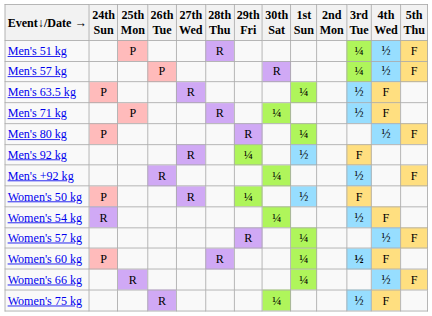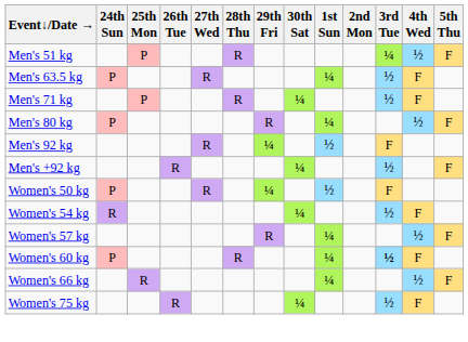 <table class="wikitable" style="margin:0.5em auto; font-size:90%; line-height:1.25em; text-align:center;">
 <tr>
 <th>Event↓/Date →</th>
 <th>24th<br>Sun</th>
 <th>25th<br>Mon</th>
 <th>26th<br>Tue</th>
 <th>27th<br>Wed</th>
 <th>28th<br>Thu</th>
 <th>29th<br>Fri</th>
 <th>30th<br>Sat</th>
 <th>1st<br>Sun</th>
 <th>2nd<br>Mon</th>
 <th>3rd<br>Tue</th>
 <th>4th<br>Wed</th>
 <th>5th<br>Thu</th>
 </tr>
 <tr>
 <td align="left"><a href='#'>Men's 51 kg</a></td>
 <td></td>
 <td bgcolor="#FFBBBB">P</td>
 <td></td>
 <td></td>
 <td bgcolor="#D0A9F5">R</td>
 <td></td>
 <td></td>
-<td></td>
-<td></td>
-<td bgcolor="#AFF55B">¼</td>
-<td bgcolor="#97DEFF">½</td>
-<td bgcolor="#FFDF80">F</td>
-</tr>
-<tr>
-<td align="left"><a href='#'>Men's 57 kg</a></td>
-<td></td>
-<td></td>
-<td bgcolor="#FFBBBB">P</td>
-<td></td>
-<td></td>
-<td></td>
-<td bgcolor="#D0A9F5">R</td>
 <td></td>
 <td></td>
 <td bgcolor="#AFF55B">¼</td>
 <td bgcolor="#97DEFF">½</td>
 <td bgcolor="#FFDF80">F</td>
 </tr>
 <tr>
 <td align="left"><a href='#'>Men's 63.5 kg</a></td>
 <td bgcolor="#FFBBBB">P</td>
 <td></td>
 <td></td>
 <td bgcolor="#D0A9F5">R</td>
 <td></td>
 <td></td>
 <td></td>
 <td bgcolor="#AFF55B">¼</td>
 <td></td>
 <td bgcolor="#97DEFF">½</td>
 <td bgcolor="#FFDF80">F</td>
 <td></td>
 </tr>
 <tr>
 <td align="left"><a href='#'>Men's 71 kg</a></td>
 <td></td>
 <td bgcolor="#FFBBBB">P</td>
 <td></td>
 <td></td>
 <td bgcolor="#D0A9F5">R</td>
 <td></td>
 <td bgcolor="#AFF55B">¼</td>
 <td></td>
 <td></td>
 <td bgcolor="#97DEFF">½</td>
 <td bgcolor="#FFDF80">F</td>
 <td></td>
 </tr>
 <tr>
 <td align="left"><a href='#'>Men's 80 kg</a></td>
 <td bgcolor="#FFBBBB">P</td>
 <td></td>
 <td></td>
 <td></td>
 <td></td>
 <td bgcolor="#D0A9F5">R</td>
 <td></td>
 <td bgcolor="#AFF55B">¼</td>
 <td></td>
 <td></td>
 <td bgcolor="#97DEFF">½</td>
 <td bgcolor="#FFDF80">F</td>
 </tr>
 <tr>
 <td align="left"><a href='#'>Men's 92 kg</a></td>
 <td></td>
 <td></td>
 <td></td>
 <td bgcolor="#D0A9F5">R</td>
 <td></td>
 <td bgcolor="#AFF55B">¼</td>
 <td></td>
 <td bgcolor="#97DEFF">½</td>
 <td></td>
 <td bgcolor="#FFDF80">F</td>
 <td></td>
 <td></td>
 </tr>
 <tr>
 <td align="left"><a href='#'>Men's +92 kg</a></td>
 <td></td>
 <td></td>
 <td bgcolor="#D0A9F5">R</td>
 <td></td>
 <td></td>
 <td></td>
 <td bgcolor="#AFF55B">¼</td>
 <td></td>
 <td></td>
 <td bgcolor="#97DEFF">½</td>
 <td></td>
 <td bgcolor="#FFDF80">F</td>
 </tr>
 <tr>
 <td align="left"><a href='#'>Women's 50 kg</a></td>
 <td bgcolor="#FFBBBB">P</td>
 <td></td>
 <td></td>
 <td bgcolor="#D0A9F5">R</td>
 <td></td>
 <td bgcolor="#AFF55B">¼</td>
 <td></td>
 <td bgcolor="#97DEFF">½</td>
 <td></td>
 <td bgcolor="#FFDF80">F</td>
 <td></td>
 <td></td>
 </tr>
 <tr>
 <td align="left"><a href='#'>Women's 54 kg</a></td>
 <td bgcolor="#D0A9F5">R</td>
 <td></td>
 <td></td>
 <td></td>
 <td></td>
 <td></td>
 <td bgcolor="#AFF55B">¼</td>
 <td></td>
 <td></td>
 <td bgcolor="#97DEFF">½</td>
 <td bgcolor="#FFDF80">F</td>
 <td></td>
 </tr>
 <tr>
 <td align="left"><a href='#'>Women's 57 kg</a></td>
 <td></td>
 <td></td>
 <td></td>
 <td></td>
 <td></td>
 <td bgcolor="#D0A9F5">R</td>
 <td></td>
 <td bgcolor="#AFF55B">¼</td>
 <td></td>
 <td></td>
 <td bgcolor="#97DEFF">½</td>
 <td bgcolor="#FFDF80">F</td>
 </tr>
 <tr>
 <td align="left"><a href='#'>Women's 60 kg</a></td>
 <td bgcolor="#FFBBBB">P</td>
 <td></td>
 <td></td>
 <td></td>
 <td bgcolor="#D0A9F5">R</td>
 <td></td>
 <td></td>
 <td bgcolor="#AFF55B">¼</td>
 <td></td>
 <td bgcolor="#97DEFF"><strong>½</strong></td>
 <td bgcolor="#FFDF80">F</td>
 <td></td>
 </tr>
 <tr>
 <td align="left"><a href='#'>Women's 66 kg</a></td>
 <td></td>
 <td bgcolor="#D0A9F5">R</td>
 <td></td>
 <td></td>
 <td></td>
 <td></td>
 <td></td>
 <td bgcolor="#AFF55B">¼</td>
 <td></td>
 <td></td>
 <td bgcolor="#97DEFF">½</td>
 <td bgcolor="#FFDF80">F</td>
 </tr>
 <tr>
 <td align="left"><a href='#'>Women's 75 kg</a></td>
 <td></td>
 <td></td>
 <td bgcolor="#D0A9F5">R</td>
 <td></td>
 <td></td>
 <td></td>
 <td bgcolor="#AFF55B">¼</td>
 <td></td>
 <td></td>
 <td bgcolor="#97DEFF">½</td>
 <td bgcolor="#FFDF80">F</td>
 <td></td>
 </tr>
 </table>
